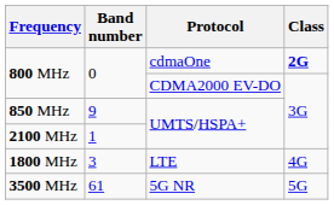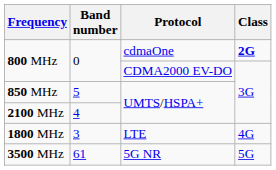 <table class="wikitable sortable">
 <tr>
 <th><a href='#'>Frequency</a></th>
 <th>Band <br> number</th>
 <th>Protocol</th>
 <th>Class</th>
 </tr>
 <tr>
 <td rowspan="2"><strong>800</strong> MHz</td>
 <td rowspan="2">0</td>
 <td><a href='#'>cdmaOne</a></td>
 <td><strong><a href='#'>2G</a></strong></td>
 </tr>
 <tr>
 <td><a href='#'>CDMA2000 EV-DO</a></td>
 <td rowspan="3"><a href='#'>3G</a></td>
 </tr>
 <tr>
 <td><strong>850</strong> MHz</td>
-<td><a href='#'>9</a></td>
+<td><a href='#'>5</a></td>
 <td rowspan="2"><a href='#'>UMTS</a>/<a href='#'>HSPA+</a></td>
 </tr>
 <tr>
 <td><strong>2100</strong> MHz</td>
-<td><a href='#'>1</a></td>
+<td><a href='#'>4</a></td>
 </tr>
 <tr>
 <td><strong>1800</strong> MHz</td>
 <td><a href='#'>3</a></td>
 <td><a href='#'>LTE</a></td>
 <td><a href='#'>4G</a></td>
 </tr>
 <tr>
 <td><strong>3500</strong> MHz</td>
 <td><a href='#'>61</a></td>
 <td><a href='#'>5G NR</a></td>
 <td><a href='#'>5G</a></td>
 </tr>
 </table>
